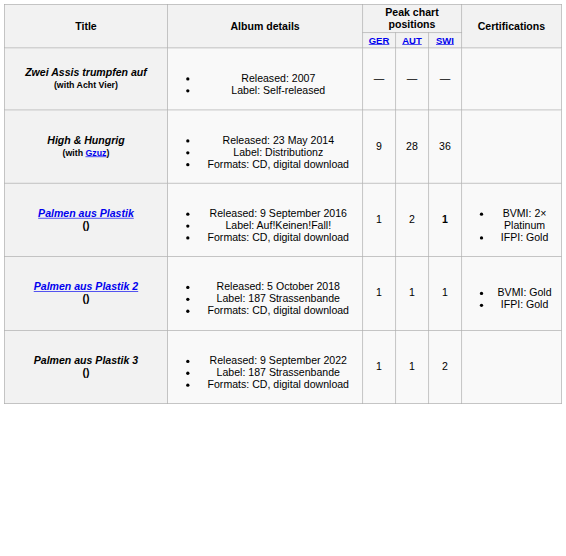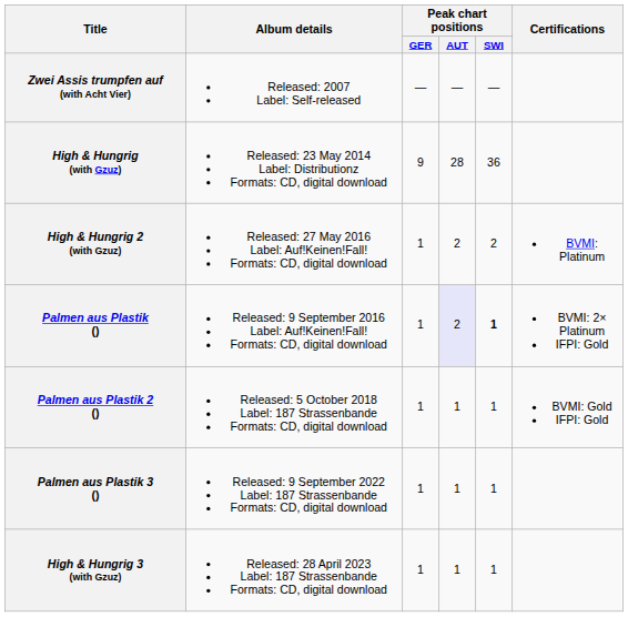 <table class="wikitable plainrowheaders" style="text-align:center;">
 <tr>
 <th scope="col" rowspan="2" style="width:15em;">Title</th>
 <th scope="col" rowspan="2" style="width:18em;">Album details</th>
 <th scope="col" colspan="3">Peak chart positions</th>
 <th scope="col" rowspan="2" style="width:9em;">Certifications</th>
 </tr>
 <tr>
 <th scope="col" style="width:3em;font-size:90%;"><a href='#'>GER</a><br></th>
 <th scope="col" style="width:3em;font-size:90%;"><a href='#'>AUT</a><br></th>
 <th scope="col" style="width:3em;font-size:90%;"><a href='#'>SWI</a><br></th>
 </tr>
 <tr>
 <th scope="row"><em>Zwei Assis trumpfen auf</em><br><small>(with Acht Vier)</small></th>
 <td><br><ul><li>Released: 2007</li><li>Label: Self-released</li></ul></td>
 <td>—</td>
 <td>—</td>
 <td>—</td>
 <td></td>
 </tr>
 <tr>
 <th scope="row"><em>High & Hungrig</em><br><small>(with <a href='#'>Gzuz</a>)</small></th>
 <td><br><ul><li>Released: 23 May 2014</li><li>Label: Distributionz</li><li>Formats: CD, digital download</li></ul></td>
 <td>9</td>
 <td>28</td>
 <td>36</td>
 <td></td>
 </tr>
 <tr>
+<th scope="row"><em>High & Hungrig 2</em><br><small>(with Gzuz)</small></th>
+<td><br><ul><li>Released: 27 May 2016</li><li>Label: Auf!Keinen!Fall!</li><li>Formats: CD, digital download</li></ul></td>
+<td>1</td>
+<td>2</td>
+<td>2</td>
+<td><br><ul><li><a href='#'>BVMI</a>: Platinum</li></ul></td>
+</tr>
+<tr>
 <th scope="row"><em><a href='#'>Palmen aus Plastik</a></em><br>()</th>
 <td><br><ul><li>Released: 9 September 2016</li><li>Label: Auf!Keinen!Fall!</li><li>Formats: CD, digital download</li></ul></td>
 <td>1</td>
-<td>2</td>
+<td style="background: lavender;">2</td>
 <td><strong>1</strong></td>
 <td><br><ul><li>BVMI: 2× Platinum</li><li>IFPI: Gold</li></ul></td>
 </tr>
 <tr>
 <th scope="row"><em><a href='#'>Palmen aus Plastik 2</a></em><br>()</th>
 <td><br><ul><li>Released: 5 October 2018</li><li>Label: 187 Strassenbande</li><li>Formats: CD, digital download</li></ul></td>
 <td>1</td>
 <td>1</td>
 <td>1</td>
 <td><br><ul><li>BVMI: Gold</li><li>IFPI: Gold</li></ul></td>
 </tr>
 <tr>
 <th scope="row"><em>Palmen aus Plastik 3</em><br>()</th>
 <td><br><ul><li>Released: 9 September 2022</li><li>Label: 187 Strassenbande</li><li>Formats: CD, digital download</li></ul></td>
 <td>1</td>
 <td>1</td>
-<td>2</td>
+<td>1</td>
+<td></td>
+</tr>
+<tr>
+<th scope="row"><em>High & Hungrig 3</em><br><small>(with Gzuz)</small></th>
+<td><br><ul><li>Released: 28 April 2023</li><li>Label: 187 Strassenbande</li><li>Formats: CD, digital download</li></ul></td>
+<td>1</td>
+<td>1</td>
+<td>1</td>
 <td></td>
 </tr>
 </table>
